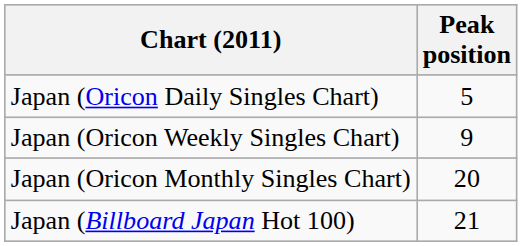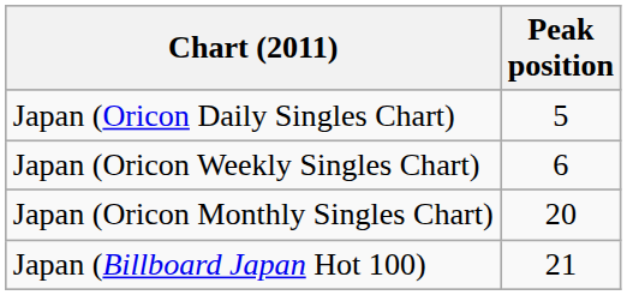 <table class="wikitable sortable" border="1">
 <tr>
 <th>Chart (2011)</th>
 <th>Peak<br>position</th>
 </tr>
 <tr>
 <td>Japan (<a href='#'>Oricon</a> Daily Singles Chart)</td>
 <td style="text-align:center;">5</td>
 </tr>
 <tr>
 <td>Japan (Oricon Weekly Singles Chart)</td>
-<td style="text-align:center;">9</td>
+<td style="text-align:center;">6</td>
 </tr>
 <tr>
 <td>Japan (Oricon Monthly Singles Chart)</td>
 <td style="text-align:center;">20</td>
 </tr>
 <tr>
 <td>Japan (<em><a href='#'>Billboard Japan</a></em> Hot 100)</td>
 <td style="text-align:center;">21</td>
 </tr>
 </table>
